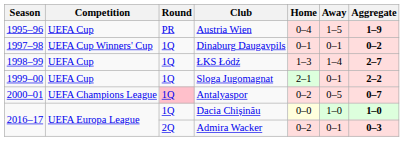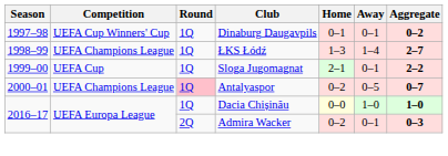 <table class="wikitable mw-collapsible mw-collapsed" align=center cellspacing="0" cellpadding="3" style="border:1px solid #AAAAAA;font-size:100%">
 <tr>
 <th>Season</th>
 <th>Competition</th>
 <th>Round</th>
 <th>Club</th>
 <th>Home</th>
 <th>Away</th>
 <th>Aggregate</th>
-</tr>
-<tr>
-<td><a href='#'>1995–96</a></td>
-<td><a href='#'>UEFA Cup</a></td>
-<td><a href='#'>PR</a></td>
-<td> <a href='#'>Austria Wien</a></td>
-<td style="background:#fdd; text-align:center;">0–4</td>
-<td style="background:#fdd; text-align:center;">1–5</td>
-<td style="background:#fdd; text-align:center;"><strong>1–9</strong></td>
 </tr>
 <tr>
 <td><a href='#'>1997–98</a></td>
 <td><a href='#'>UEFA Cup Winners' Cup</a></td>
 <td><a href='#'>1Q</a></td>
 <td> <a href='#'>Dinaburg Daugavpils</a></td>
 <td style="background:#fdd; text-align:center;">0–1</td>
 <td style="background:#fdd; text-align:center;">0–1</td>
 <td style="background:#fdd; text-align:center;"><strong>0–2</strong></td>
 </tr>
 <tr>
 <td><a href='#'>1998–99</a></td>
-<td><a href='#'>UEFA Cup</a></td>
+<td><a href='#'>UEFA Champions League</a></td>
 <td><a href='#'>1Q</a></td>
 <td> <a href='#'>ŁKS Łódź</a></td>
 <td style="background:#fdd; text-align:center;">1–3</td>
 <td style="background:#fdd; text-align:center;">1–4</td>
 <td style="background:#fdd; text-align:center;"><strong>2–7</strong></td>
 </tr>
 <tr>
 <td><a href='#'>1999–00</a></td>
 <td><a href='#'>UEFA Cup</a></td>
 <td><a href='#'>1Q</a></td>
 <td> <a href='#'>Sloga Jugomagnat</a></td>
 <td style="background:#dfd; text-align:center;">2–1</td>
 <td style="background:#fdd; text-align:center;">0–1</td>
 <td style="background:#fdd; text-align:center;"><strong>2–2</strong></td>
 </tr>
 <tr>
 <td><a href='#'>2000–01</a></td>
 <td><a href='#'>UEFA Champions League</a></td>
 <td style="background: pink;"><a href='#'>1Q</a></td>
 <td> <a href='#'>Antalyaspor</a></td>
 <td style="background:#fdd; text-align:center;">0–2</td>
 <td style="background:#fdd; text-align:center;">0–5</td>
 <td style="background:#fdd; text-align:center;"><strong>0–7</strong></td>
 </tr>
 <tr>
 <td rowspan="2"><a href='#'>2016–17</a></td>
 <td rowspan="2"><a href='#'>UEFA Europa League</a></td>
 <td><a href='#'>1Q</a></td>
 <td> <a href='#'>Dacia Chișinău</a></td>
 <td style="background:#ffd; text-align:center;">0–0</td>
 <td style="background:#dfd; text-align:center;">1–0</td>
 <td style="background:#dfd; text-align:center;"><strong>1–0</strong></td>
 </tr>
 <tr>
 <td><a href='#'>2Q</a></td>
 <td> <a href='#'>Admira Wacker</a></td>
 <td style="background:#fdd; text-align:center;">0–2</td>
 <td style="background:#fdd; text-align:center;">0–1</td>
 <td style="background:#fdd; text-align:center;"><strong>0–3</strong></td>
 </tr>
 </table>
